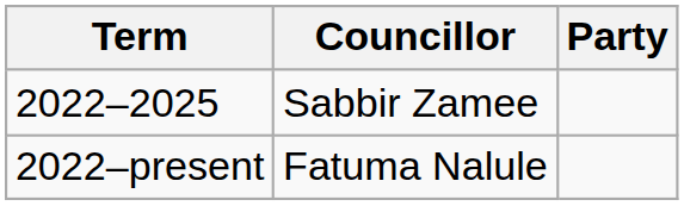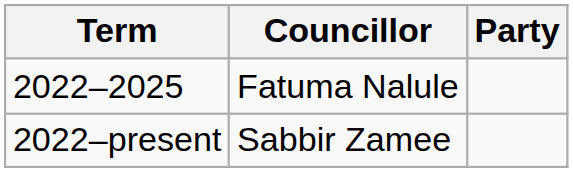 <table class="wikitable">
 <tr>
 <th>Term</th>
 <th>Councillor</th>
 <th colspan=2>Party</th>
 </tr>
 <tr>
 <td>2022–2025</td>
-<td>Sabbir Zamee</td>
+<td>Fatuma Nalule</td>
 <td></td>
 </tr>
 <tr>
 <td>2022–present</td>
-<td>Fatuma Nalule</td>
+<td>Sabbir Zamee</td>
 <td></td>
 </tr>
 </table>
